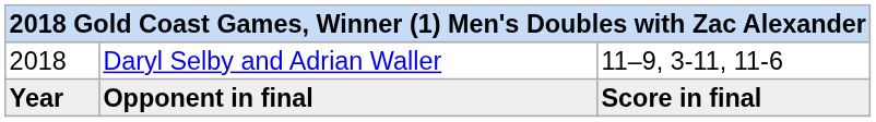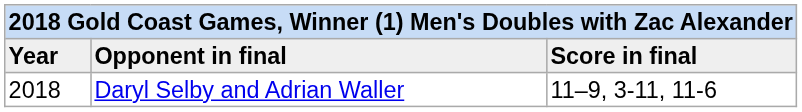 <table cellpadding="2" cellspacing="0" border="1" style="font-size: 95%; border: #aaa solid 1px; border-collapse: collapse;">
 <tr bgcolor="#c7dcf6">
 <td colspan="3"><strong>2018 Gold Coast Games, Winner (1) Men's Doubles with Zac Alexander</strong></td>
+</tr>
+<tr bgcolor="#efefef">
+<td><strong>Year</strong></td>
+<td><strong>Opponent in final</strong></td>
+<td><strong>Score in final</strong></td>
 </tr>
 <tr>
 <td>2018</td>
 <td>  <a href='#'>Daryl Selby and Adrian Waller</a></td>
 <td>11–9, 3-11, 11-6</td>
 </tr>
-<tr bgcolor="#efefef">
-<td><strong>Year</strong></td>
-<td><strong>Opponent in final</strong></td>
-<td><strong>Score in final</strong></td>
-</tr>
 </table>
